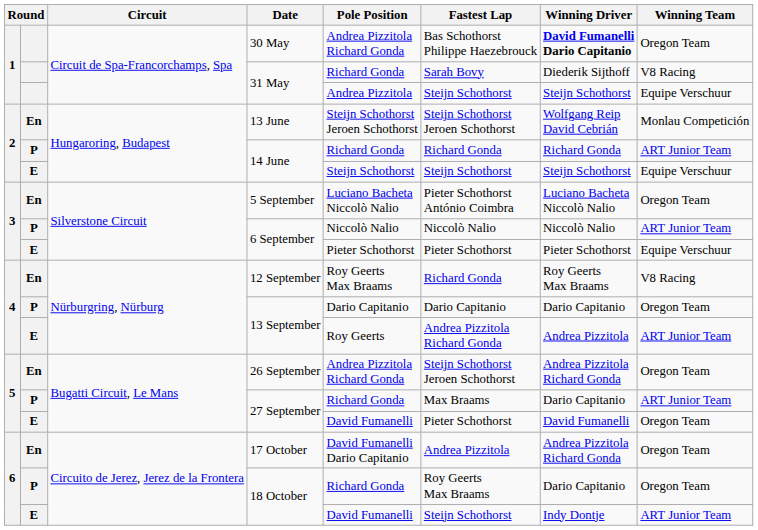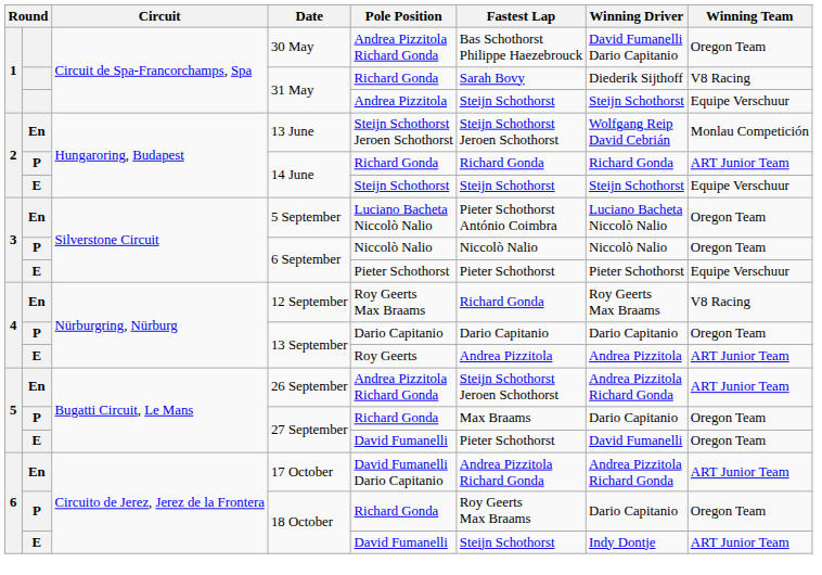 <table class="wikitable" style="font-size: 85%">
 <tr>
 <th colspan=2>Round</th>
 <th>Circuit</th>
 <th>Date</th>
 <th>Pole Position</th>
 <th>Fastest Lap</th>
 <th>Winning Driver</th>
 <th>Winning Team</th>
 </tr>
 <tr>
 <th rowspan=3>1</th>
 <th></th>
 <td rowspan=3> <a href='#'>Circuit de Spa-Francorchamps</a>, <a href='#'>Spa</a></td>
 <td>30 May</td>
 <td> <a href='#'>Andrea Pizzitola</a><br> <a href='#'>Richard Gonda</a></td>
 <td> Bas Schothorst<br> Philippe Haezebrouck</td>
-<td><strong> <a href='#'>David Fumanelli</a><br> Dario Capitanio</strong></td>
+<td> <a href='#'>David Fumanelli</a><br> Dario Capitanio</td>
 <td> Oregon Team</td>
 </tr>
 <tr>
 <th></th>
 <td rowspan=2>31 May</td>
 <td> <a href='#'>Richard Gonda</a></td>
 <td> <a href='#'>Sarah Bovy</a></td>
 <td> Diederik Sijthoff</td>
 <td> V8 Racing</td>
 </tr>
 <tr>
 <th></th>
 <td> <a href='#'>Andrea Pizzitola</a></td>
 <td> <a href='#'>Steijn Schothorst</a></td>
 <td> <a href='#'>Steijn Schothorst</a></td>
 <td> Equipe Verschuur</td>
 </tr>
 <tr>
 <th rowspan=3>2</th>
 <th>En</th>
 <td rowspan=3> <a href='#'>Hungaroring</a>, <a href='#'>Budapest</a></td>
 <td>13 June</td>
 <td> <a href='#'>Steijn Schothorst</a><br> Jeroen Schothorst</td>
 <td> <a href='#'>Steijn Schothorst</a><br> Jeroen Schothorst</td>
 <td> <a href='#'>Wolfgang Reip</a><br> <a href='#'>David Cebrián</a></td>
 <td> Monlau Competición</td>
 </tr>
 <tr>
 <th>P</th>
 <td rowspan=2>14 June</td>
 <td> <a href='#'>Richard Gonda</a></td>
 <td> <a href='#'>Richard Gonda</a></td>
 <td> <a href='#'>Richard Gonda</a></td>
 <td> <a href='#'>ART Junior Team</a></td>
 </tr>
 <tr>
 <th>E</th>
 <td> <a href='#'>Steijn Schothorst</a></td>
 <td> <a href='#'>Steijn Schothorst</a></td>
 <td> <a href='#'>Steijn Schothorst</a></td>
 <td> Equipe Verschuur</td>
 </tr>
 <tr>
 <th rowspan=3>3</th>
 <th>En</th>
 <td rowspan=3> <a href='#'>Silverstone Circuit</a></td>
 <td>5 September</td>
 <td> <a href='#'>Luciano Bacheta</a><br> Niccolò Nalio</td>
 <td> Pieter Schothorst<br> António Coimbra</td>
 <td> <a href='#'>Luciano Bacheta</a><br> Niccolò Nalio</td>
 <td> Oregon Team</td>
 </tr>
 <tr>
 <th>P</th>
 <td rowspan=2>6 September</td>
 <td> Niccolò Nalio</td>
 <td> Niccolò Nalio</td>
 <td> Niccolò Nalio</td>
-<td> <a href='#'>ART Junior Team</a></td>
+<td> Oregon Team</td>
 </tr>
 <tr>
 <th>E</th>
 <td> Pieter Schothorst</td>
 <td> Pieter Schothorst</td>
 <td> Pieter Schothorst</td>
 <td> Equipe Verschuur</td>
 </tr>
 <tr>
 <th rowspan=3>4</th>
 <th>En</th>
 <td rowspan=3> <a href='#'>Nürburgring</a>, <a href='#'>Nürburg</a></td>
 <td>12 September</td>
 <td> Roy Geerts<br> Max Braams</td>
 <td> <a href='#'>Richard Gonda</a></td>
 <td> Roy Geerts<br> Max Braams</td>
 <td> V8 Racing</td>
 </tr>
 <tr>
 <th>P</th>
 <td rowspan=2>13 September</td>
 <td> Dario Capitanio</td>
 <td> Dario Capitanio</td>
 <td> Dario Capitanio</td>
 <td> Oregon Team</td>
 </tr>
 <tr>
 <th>E</th>
 <td> Roy Geerts</td>
-<td> <a href='#'>Andrea Pizzitola</a><br> <a href='#'>Richard Gonda</a></td>
+<td> <a href='#'>Andrea Pizzitola</a></td>
 <td> <a href='#'>Andrea Pizzitola</a></td>
 <td> <a href='#'>ART Junior Team</a></td>
 </tr>
 <tr>
 <th rowspan=3>5</th>
 <th>En</th>
 <td rowspan=3> <a href='#'>Bugatti Circuit</a>, <a href='#'>Le Mans</a></td>
 <td>26 September</td>
 <td> <a href='#'>Andrea Pizzitola</a><br> <a href='#'>Richard Gonda</a></td>
 <td> <a href='#'>Steijn Schothorst</a><br> Jeroen Schothorst</td>
 <td> <a href='#'>Andrea Pizzitola</a><br> <a href='#'>Richard Gonda</a></td>
-<td> Oregon Team</td>
+<td> <a href='#'>ART Junior Team</a></td>
 </tr>
 <tr>
 <th>P</th>
 <td rowspan=2>27 September</td>
 <td> <a href='#'>Richard Gonda</a></td>
 <td> Max Braams</td>
 <td> Dario Capitanio</td>
-<td> <a href='#'>ART Junior Team</a></td>
+<td> Oregon Team</td>
 </tr>
 <tr>
 <th>E</th>
 <td> <a href='#'>David Fumanelli</a></td>
 <td> Pieter Schothorst</td>
 <td> <a href='#'>David Fumanelli</a></td>
 <td> Oregon Team</td>
 </tr>
 <tr>
 <th rowspan=3>6</th>
 <th>En</th>
 <td rowspan=3> <a href='#'>Circuito de Jerez</a>, <a href='#'>Jerez de la Frontera</a></td>
 <td>17 October</td>
 <td> <a href='#'>David Fumanelli</a><br> Dario Capitanio</td>
-<td> <a href='#'>Andrea Pizzitola</a></td>
 <td> <a href='#'>Andrea Pizzitola</a><br> <a href='#'>Richard Gonda</a></td>
-<td> Oregon Team</td>
+<td> <a href='#'>Andrea Pizzitola</a><br> <a href='#'>Richard Gonda</a></td>
+<td> <a href='#'>ART Junior Team</a></td>
 </tr>
 <tr>
 <th>P</th>
 <td rowspan=2>18 October</td>
 <td> <a href='#'>Richard Gonda</a></td>
 <td> Roy Geerts<br> Max Braams</td>
 <td> Dario Capitanio</td>
 <td> Oregon Team</td>
 </tr>
 <tr>
 <th>E</th>
 <td> <a href='#'>David Fumanelli</a></td>
 <td> <a href='#'>Steijn Schothorst</a></td>
 <td> <a href='#'>Indy Dontje</a></td>
 <td> <a href='#'>ART Junior Team</a></td>
 </tr>
 </table>
